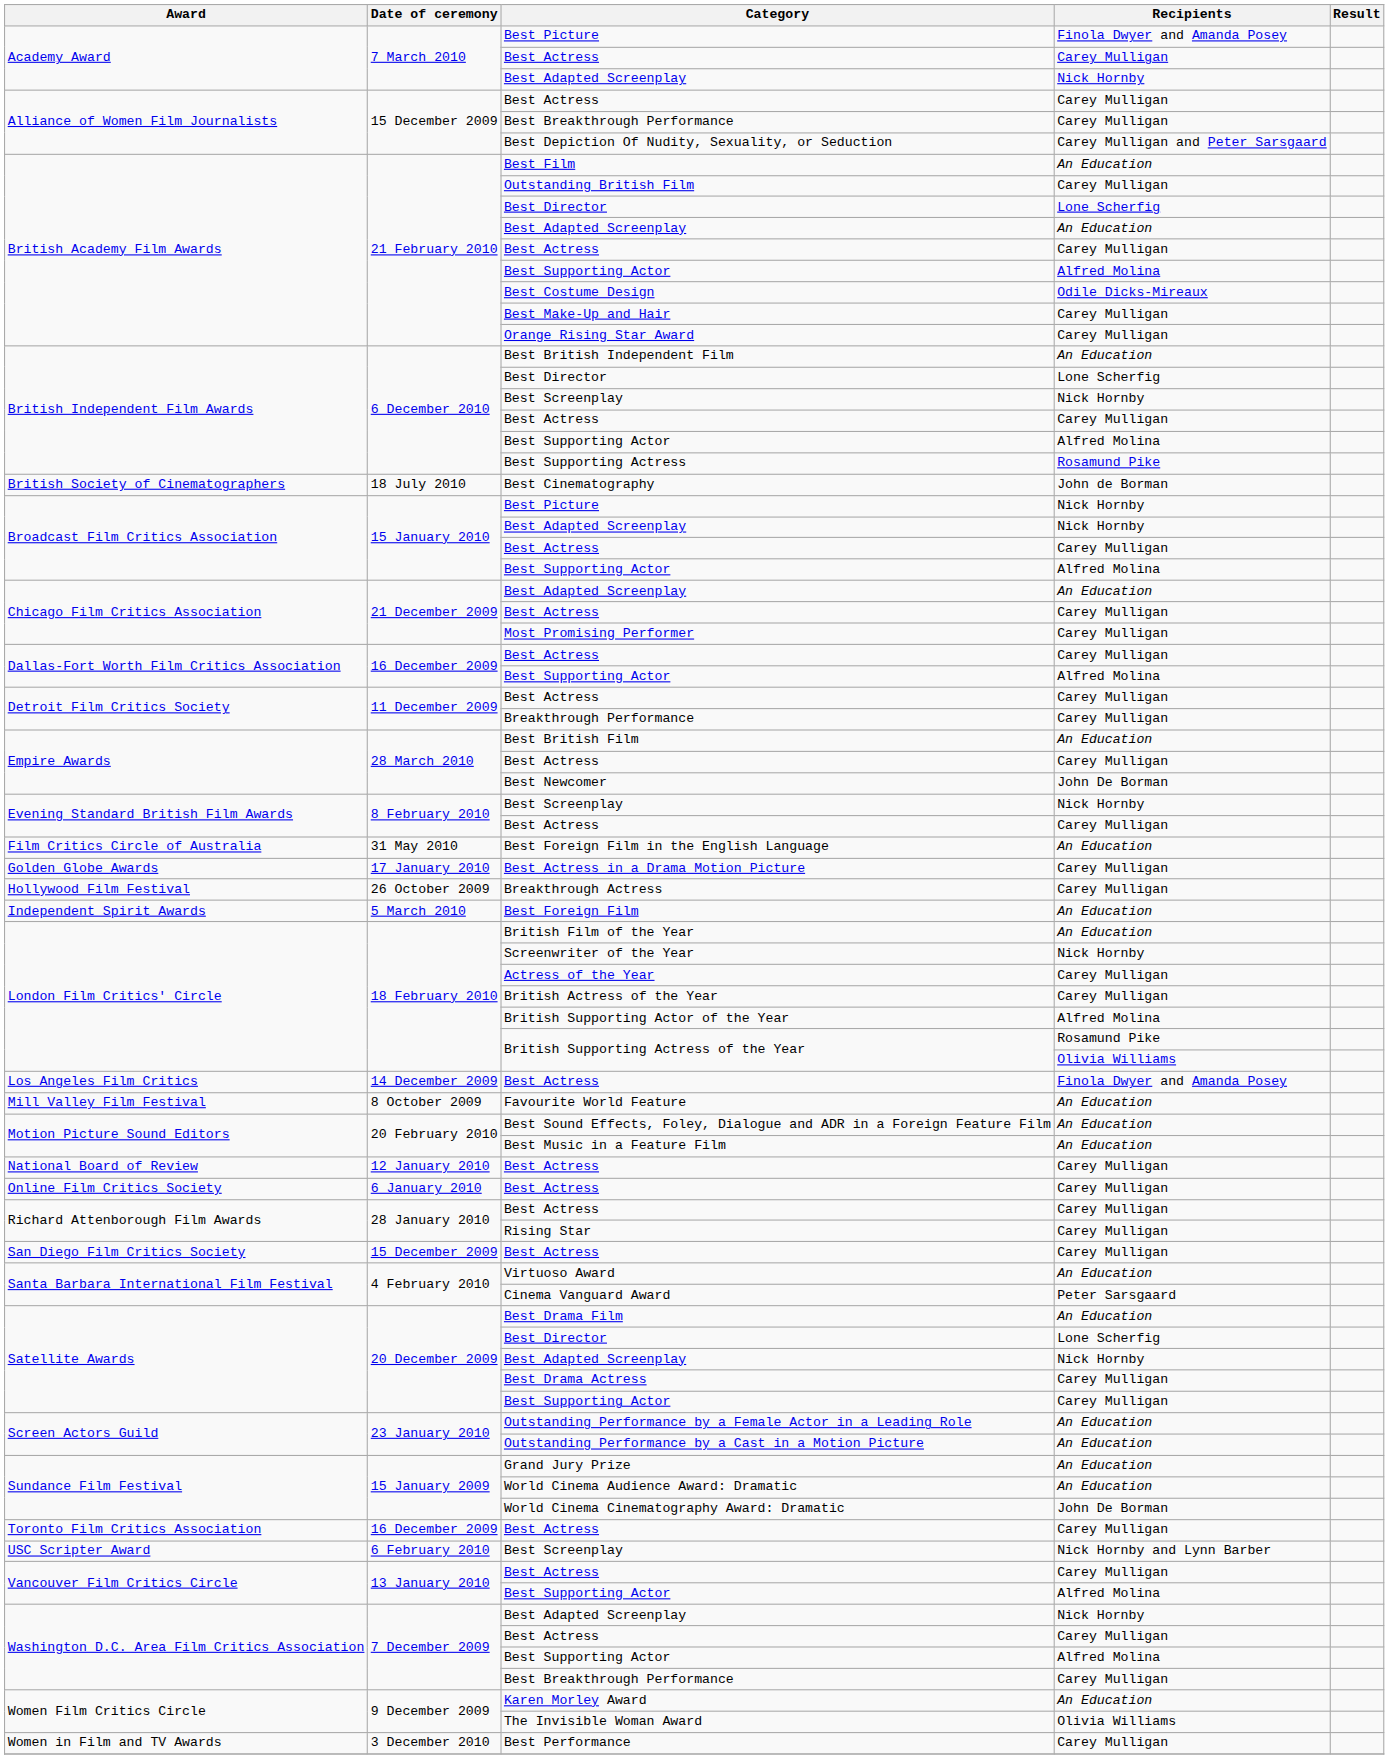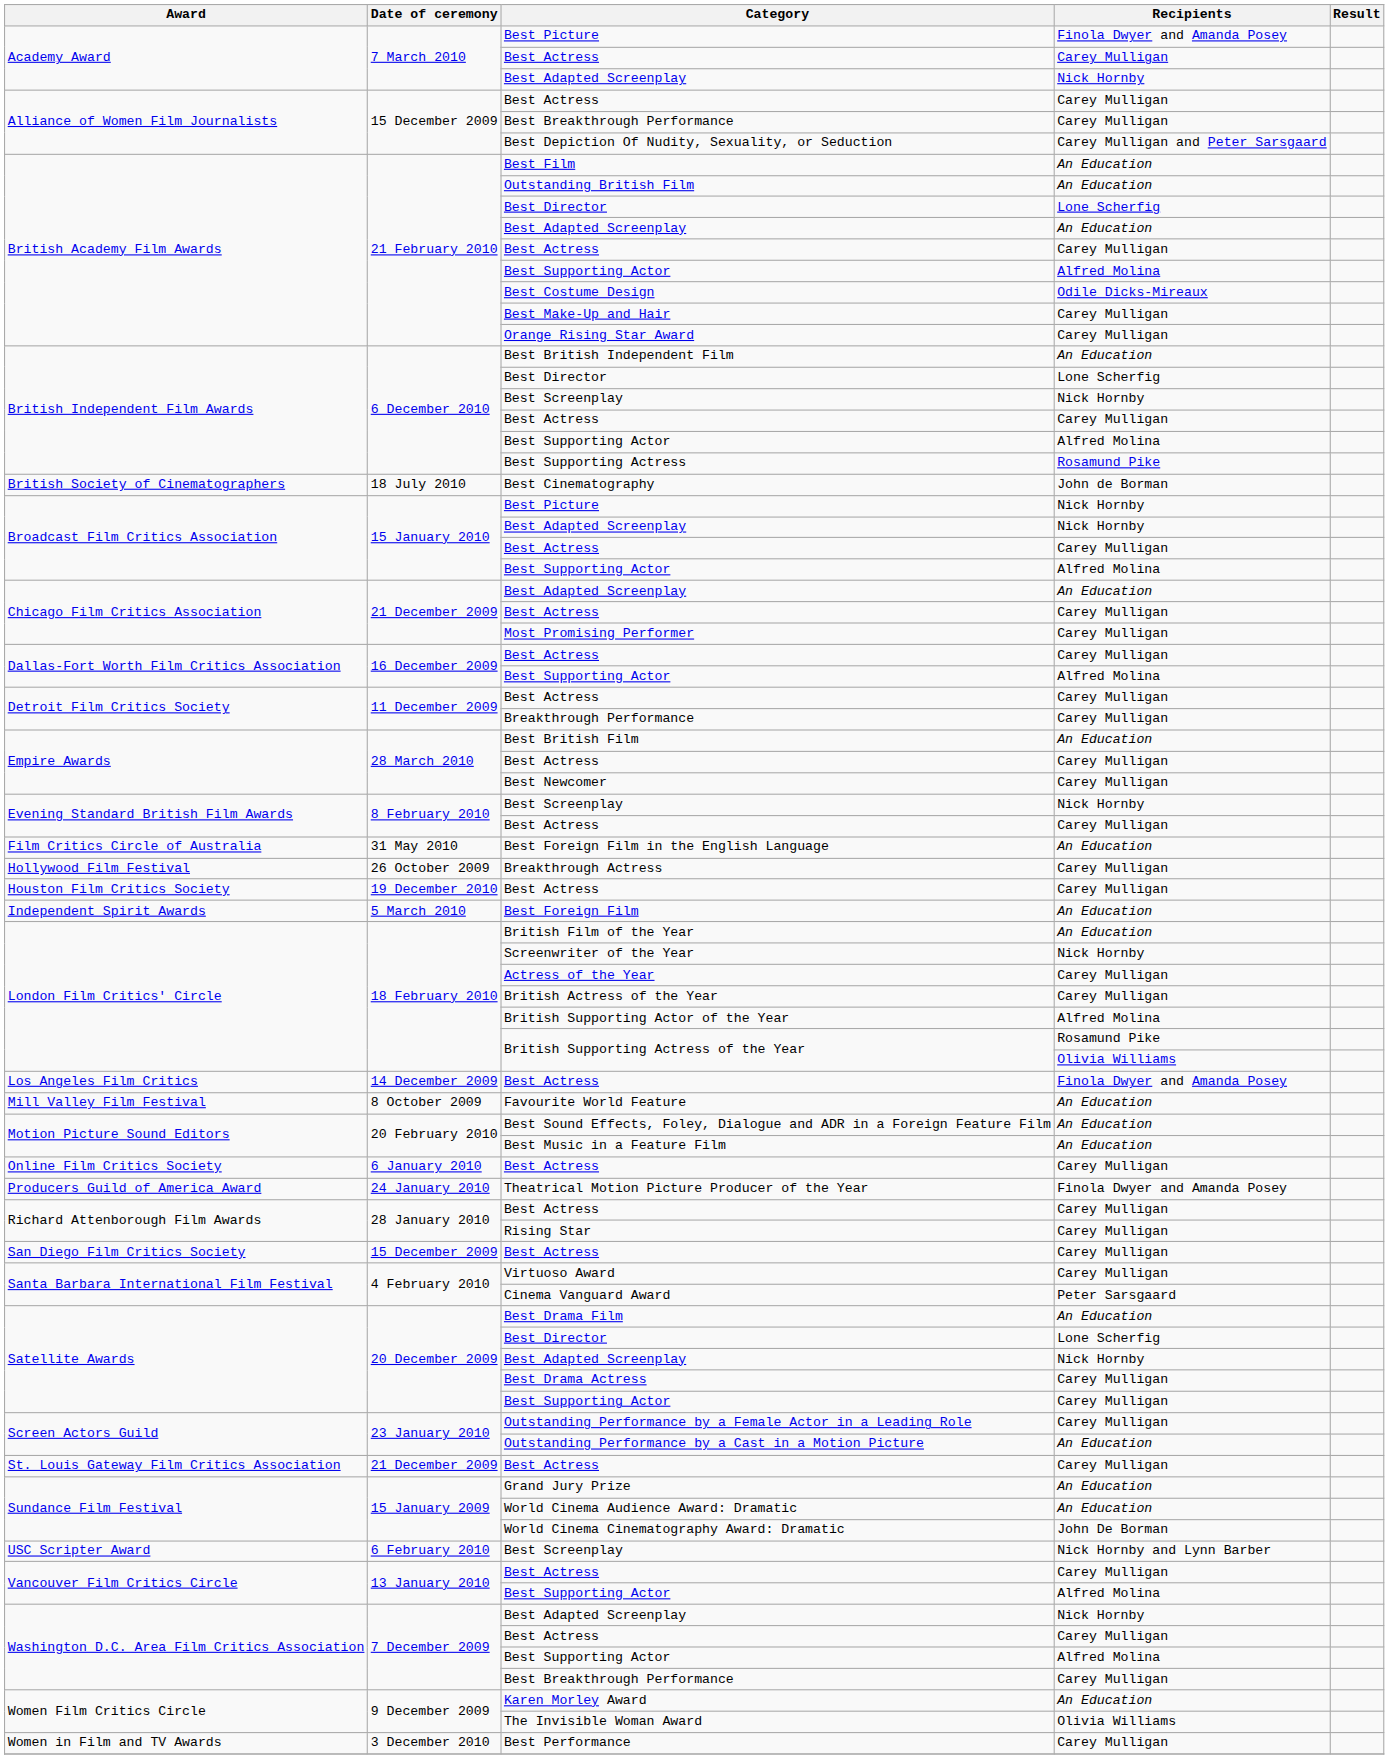 <table class="wikitable sortable" style="font-size: 95%;">
 <tr>
 <th>Award</th>
 <th>Date of ceremony</th>
 <th>Category</th>
 <th>Recipients</th>
 <th>Result</th>
 </tr>
 <tr>
 <td rowspan="3"><a href='#'>Academy Award</a></td>
 <td rowspan="3"><a href='#'>7 March 2010</a></td>
 <td><a href='#'>Best Picture</a></td>
 <td><a href='#'>Finola Dwyer</a> and <a href='#'>Amanda Posey</a></td>
 <td></td>
 </tr>
 <tr>
 <td><a href='#'>Best Actress</a></td>
 <td><a href='#'>Carey Mulligan</a></td>
 <td></td>
 </tr>
 <tr>
 <td><a href='#'>Best Adapted Screenplay</a></td>
 <td><a href='#'>Nick Hornby</a></td>
 <td></td>
 </tr>
 <tr>
 <td rowspan="3"><a href='#'>Alliance of Women Film Journalists</a></td>
 <td rowspan="3">15 December 2009</td>
 <td>Best Actress</td>
 <td>Carey Mulligan</td>
 <td></td>
 </tr>
 <tr>
 <td>Best Breakthrough Performance</td>
 <td>Carey Mulligan</td>
 <td></td>
 </tr>
 <tr>
 <td>Best Depiction Of Nudity, Sexuality, or Seduction</td>
 <td>Carey Mulligan and <a href='#'>Peter Sarsgaard</a></td>
 <td></td>
 </tr>
 <tr>
 <td rowspan="9"><a href='#'>British Academy Film Awards</a></td>
 <td rowspan="9"><a href='#'>21 February 2010</a></td>
 <td><a href='#'>Best Film</a></td>
 <td><em>An Education</em></td>
 <td></td>
 </tr>
 <tr>
 <td><a href='#'>Outstanding British Film</a></td>
-<td>Carey Mulligan</td>
+<td><em>An Education</em></td>
 <td></td>
 </tr>
 <tr>
 <td><a href='#'>Best Director</a></td>
 <td><a href='#'>Lone Scherfig</a></td>
 <td></td>
 </tr>
 <tr>
 <td><a href='#'>Best Adapted Screenplay</a></td>
 <td><em>An Education</em></td>
 <td></td>
 </tr>
 <tr>
 <td><a href='#'>Best Actress</a></td>
 <td>Carey Mulligan</td>
 <td></td>
 </tr>
 <tr>
 <td><a href='#'>Best Supporting Actor</a></td>
 <td><a href='#'>Alfred Molina</a></td>
 <td></td>
 </tr>
 <tr>
 <td><a href='#'>Best Costume Design</a></td>
 <td><a href='#'>Odile Dicks-Mireaux</a></td>
 <td></td>
 </tr>
 <tr>
 <td><a href='#'>Best Make-Up and Hair</a></td>
 <td>Carey Mulligan</td>
 <td></td>
 </tr>
 <tr>
 <td><a href='#'>Orange Rising Star Award</a></td>
 <td>Carey Mulligan</td>
 <td></td>
 </tr>
 <tr>
 <td rowspan="6"><a href='#'>British Independent Film Awards</a></td>
 <td rowspan="6"><a href='#'>6 December 2010</a></td>
 <td>Best British Independent Film</td>
 <td><em>An Education</em></td>
 <td></td>
 </tr>
 <tr>
 <td>Best Director</td>
 <td>Lone Scherfig</td>
 <td></td>
 </tr>
 <tr>
 <td>Best Screenplay</td>
 <td>Nick Hornby</td>
 <td></td>
 </tr>
 <tr>
 <td>Best Actress</td>
 <td>Carey Mulligan</td>
 <td></td>
 </tr>
 <tr>
 <td>Best Supporting Actor</td>
 <td>Alfred Molina</td>
 <td></td>
 </tr>
 <tr>
 <td>Best Supporting Actress</td>
 <td><a href='#'>Rosamund Pike</a></td>
 <td></td>
 </tr>
 <tr>
 <td><a href='#'>British Society of Cinematographers</a></td>
 <td>18 July 2010</td>
 <td>Best Cinematography</td>
 <td>John de Borman</td>
 <td></td>
 </tr>
 <tr>
 <td rowspan="4"><a href='#'>Broadcast Film Critics Association</a></td>
 <td rowspan="4"><a href='#'>15 January 2010</a></td>
 <td><a href='#'>Best Picture</a></td>
 <td>Nick Hornby</td>
 <td></td>
 </tr>
 <tr>
 <td><a href='#'>Best Adapted Screenplay</a></td>
 <td>Nick Hornby</td>
 <td></td>
 </tr>
 <tr>
 <td><a href='#'>Best Actress</a></td>
 <td>Carey Mulligan</td>
 <td></td>
 </tr>
 <tr>
 <td><a href='#'>Best Supporting Actor</a></td>
 <td>Alfred Molina</td>
 <td></td>
 </tr>
 <tr>
 <td rowspan="3"><a href='#'>Chicago Film Critics Association</a></td>
 <td rowspan="3"><a href='#'>21 December 2009</a></td>
 <td><a href='#'>Best Adapted Screenplay</a></td>
 <td><em>An Education</em></td>
 <td></td>
 </tr>
 <tr>
 <td><a href='#'>Best Actress</a></td>
 <td>Carey Mulligan</td>
 <td></td>
 </tr>
 <tr>
 <td><a href='#'>Most Promising Performer</a></td>
 <td>Carey Mulligan</td>
 <td></td>
 </tr>
 <tr>
 <td rowspan="2"><a href='#'>Dallas-Fort Worth Film Critics Association</a></td>
 <td rowspan="2"><a href='#'>16 December 2009</a></td>
 <td><a href='#'>Best Actress</a></td>
 <td>Carey Mulligan</td>
 <td></td>
 </tr>
 <tr>
 <td><a href='#'>Best Supporting Actor</a></td>
 <td>Alfred Molina</td>
 <td></td>
 </tr>
 <tr>
 <td rowspan="2"><a href='#'>Detroit Film Critics Society</a></td>
 <td rowspan="2"><a href='#'>11 December 2009</a></td>
 <td>Best Actress</td>
 <td>Carey Mulligan</td>
 <td></td>
 </tr>
 <tr>
 <td>Breakthrough Performance</td>
 <td>Carey Mulligan</td>
 <td></td>
 </tr>
 <tr>
 <td rowspan="3"><a href='#'>Empire Awards</a></td>
 <td rowspan="3"><a href='#'>28 March 2010</a></td>
 <td>Best British Film</td>
 <td><em>An Education</em></td>
 <td></td>
 </tr>
 <tr>
 <td>Best Actress</td>
 <td>Carey Mulligan</td>
 <td></td>
 </tr>
 <tr>
 <td>Best Newcomer</td>
-<td>John De Borman</td>
+<td>Carey Mulligan</td>
 <td></td>
 </tr>
 <tr>
 <td rowspan="2"><a href='#'>Evening Standard British Film Awards</a></td>
 <td rowspan="2"><a href='#'>8 February 2010</a></td>
 <td>Best Screenplay</td>
 <td>Nick Hornby</td>
 <td></td>
 </tr>
 <tr>
 <td>Best Actress</td>
 <td>Carey Mulligan</td>
 <td></td>
 </tr>
 <tr>
 <td><a href='#'>Film Critics Circle of Australia</a></td>
 <td>31 May 2010</td>
 <td>Best Foreign Film in the English Language</td>
 <td><em>An Education</em></td>
 <td></td>
 </tr>
 <tr>
-<td><a href='#'>Golden Globe Awards</a></td>
-<td><a href='#'>17 January 2010</a></td>
-<td><a href='#'>Best Actress in a Drama Motion Picture</a></td>
+<td><a href='#'>Hollywood Film Festival</a></td>
+<td>26 October 2009</td>
+<td>Breakthrough Actress</td>
 <td>Carey Mulligan</td>
 <td></td>
 </tr>
 <tr>
-<td><a href='#'>Hollywood Film Festival</a></td>
-<td>26 October 2009</td>
-<td>Breakthrough Actress</td>
+<td><a href='#'>Houston Film Critics Society</a></td>
+<td><a href='#'>19 December 2010</a></td>
+<td>Best Actress</td>
 <td>Carey Mulligan</td>
 <td></td>
 </tr>
 <tr>
 <td><a href='#'>Independent Spirit Awards</a></td>
 <td><a href='#'>5 March 2010</a></td>
 <td><a href='#'>Best Foreign Film</a></td>
 <td><em>An Education</em></td>
 <td></td>
 </tr>
 <tr>
 <td rowspan="7"><a href='#'>London Film Critics' Circle</a></td>
 <td rowspan="7"><a href='#'>18 February 2010</a></td>
 <td>British Film of the Year</td>
 <td><em>An Education</em></td>
 <td></td>
 </tr>
 <tr>
 <td>Screenwriter of the Year</td>
 <td>Nick Hornby</td>
 <td></td>
 </tr>
 <tr>
 <td><a href='#'>Actress of the Year</a></td>
 <td>Carey Mulligan</td>
 <td></td>
 </tr>
 <tr>
 <td>British Actress of the Year</td>
 <td>Carey Mulligan</td>
 <td></td>
 </tr>
 <tr>
 <td>British Supporting Actor of the Year</td>
 <td>Alfred Molina</td>
 <td></td>
 </tr>
 <tr>
 <td rowspan="2">British Supporting Actress of the Year</td>
 <td>Rosamund Pike</td>
 <td></td>
 </tr>
 <tr>
 <td><a href='#'>Olivia Williams</a></td>
 <td></td>
 </tr>
 <tr>
 <td><a href='#'>Los Angeles Film Critics</a></td>
 <td><a href='#'>14 December 2009</a></td>
 <td><a href='#'>Best Actress</a></td>
 <td><a href='#'>Finola Dwyer</a> and <a href='#'>Amanda Posey</a></td>
 <td></td>
 </tr>
 <tr>
 <td><a href='#'>Mill Valley Film Festival</a></td>
 <td>8 October 2009</td>
 <td>Favourite World Feature</td>
 <td><em>An Education</em></td>
 <td></td>
 </tr>
 <tr>
 <td rowspan="2"><a href='#'>Motion Picture Sound Editors</a></td>
 <td rowspan="2">20 February 2010</td>
 <td>Best Sound Effects, Foley, Dialogue and ADR in a Foreign Feature Film</td>
 <td><em>An Education</em></td>
 <td></td>
 </tr>
 <tr>
 <td>Best Music in a Feature Film</td>
 <td><em>An Education</em></td>
 <td></td>
 </tr>
 <tr>
-<td><a href='#'>National Board of Review</a></td>
-<td><a href='#'>12 January 2010</a></td>
+<td><a href='#'>Online Film Critics Society</a></td>
+<td><a href='#'>6 January 2010</a></td>
 <td><a href='#'>Best Actress</a></td>
 <td>Carey Mulligan</td>
 <td></td>
 </tr>
 <tr>
-<td><a href='#'>Online Film Critics Society</a></td>
-<td><a href='#'>6 January 2010</a></td>
-<td><a href='#'>Best Actress</a></td>
-<td>Carey Mulligan</td>
+<td><a href='#'>Producers Guild of America Award</a></td>
+<td><a href='#'>24 January 2010</a></td>
+<td>Theatrical Motion Picture Producer of the Year</td>
+<td>Finola Dwyer and Amanda Posey</td>
 <td></td>
 </tr>
 <tr>
 <td rowspan="2">Richard Attenborough Film Awards</td>
 <td rowspan="2">28 January 2010</td>
 <td>Best Actress</td>
 <td>Carey Mulligan</td>
 <td></td>
 </tr>
 <tr>
 <td>Rising Star</td>
 <td>Carey Mulligan</td>
 <td></td>
 </tr>
 <tr>
 <td><a href='#'>San Diego Film Critics Society</a></td>
 <td><a href='#'>15 December 2009</a></td>
 <td><a href='#'>Best Actress</a></td>
 <td>Carey Mulligan</td>
 <td></td>
 </tr>
 <tr>
 <td rowspan="2"><a href='#'>Santa Barbara International Film Festival</a></td>
 <td rowspan="2">4 February 2010</td>
 <td>Virtuoso Award</td>
-<td><em>An Education</em></td>
+<td>Carey Mulligan</td>
 <td></td>
 </tr>
 <tr>
 <td>Cinema Vanguard Award</td>
 <td>Peter Sarsgaard</td>
 <td></td>
 </tr>
 <tr>
 <td rowspan="5"><a href='#'>Satellite Awards</a></td>
 <td rowspan="5"><a href='#'>20 December 2009</a></td>
 <td><a href='#'>Best Drama Film</a></td>
 <td><em>An Education</em></td>
 <td></td>
 </tr>
 <tr>
 <td><a href='#'>Best Director</a></td>
 <td>Lone Scherfig</td>
 <td></td>
 </tr>
 <tr>
 <td><a href='#'>Best Adapted Screenplay</a></td>
 <td>Nick Hornby</td>
 <td></td>
 </tr>
 <tr>
 <td><a href='#'>Best Drama Actress</a></td>
 <td>Carey Mulligan</td>
 <td></td>
 </tr>
 <tr>
 <td><a href='#'>Best Supporting Actor</a></td>
 <td>Carey Mulligan</td>
 <td></td>
 </tr>
 <tr>
 <td rowspan="2"><a href='#'>Screen Actors Guild</a></td>
 <td rowspan="2"><a href='#'>23 January 2010</a></td>
 <td><a href='#'>Outstanding Performance by a Female Actor in a Leading Role</a></td>
-<td><em>An Education</em></td>
+<td>Carey Mulligan</td>
 <td></td>
 </tr>
 <tr>
 <td><a href='#'>Outstanding Performance by a Cast in a Motion Picture</a></td>
 <td><em>An Education</em></td>
+<td></td>
+</tr>
+<tr>
+<td><a href='#'>St. Louis Gateway Film Critics Association</a></td>
+<td><a href='#'>21 December 2009</a></td>
+<td><a href='#'>Best Actress</a></td>
+<td>Carey Mulligan</td>
 <td></td>
 </tr>
 <tr>
 <td rowspan="3"><a href='#'>Sundance Film Festival</a></td>
 <td rowspan="3"><a href='#'>15 January 2009</a></td>
 <td>Grand Jury Prize</td>
 <td><em>An Education</em></td>
 <td></td>
 </tr>
 <tr>
 <td>World Cinema Audience Award: Dramatic</td>
 <td><em>An Education</em></td>
 <td></td>
 </tr>
 <tr>
 <td>World Cinema Cinematography Award: Dramatic</td>
 <td>John De Borman</td>
-<td></td>
-</tr>
-<tr>
-<td><a href='#'>Toronto Film Critics Association</a></td>
-<td><a href='#'>16 December 2009</a></td>
-<td><a href='#'>Best Actress</a></td>
-<td>Carey Mulligan</td>
 <td></td>
 </tr>
 <tr>
 <td><a href='#'>USC Scripter Award</a></td>
 <td><a href='#'>6 February 2010</a></td>
 <td>Best Screenplay</td>
 <td>Nick Hornby and Lynn Barber</td>
 <td></td>
 </tr>
 <tr>
 <td rowspan="2"><a href='#'>Vancouver Film Critics Circle</a></td>
 <td rowspan="2"><a href='#'>13 January 2010</a></td>
 <td><a href='#'>Best Actress</a></td>
 <td>Carey Mulligan</td>
 <td></td>
 </tr>
 <tr>
 <td><a href='#'>Best Supporting Actor</a></td>
 <td>Alfred Molina</td>
 <td></td>
 </tr>
 <tr>
 <td rowspan="4"><a href='#'>Washington D.C. Area Film Critics Association</a></td>
 <td rowspan="4"><a href='#'>7 December 2009</a></td>
 <td>Best Adapted Screenplay</td>
 <td>Nick Hornby</td>
 <td></td>
 </tr>
 <tr>
 <td>Best Actress</td>
 <td>Carey Mulligan</td>
 <td></td>
 </tr>
 <tr>
 <td>Best Supporting Actor</td>
 <td>Alfred Molina</td>
 <td></td>
 </tr>
 <tr>
 <td>Best Breakthrough Performance</td>
 <td>Carey Mulligan</td>
 <td></td>
 </tr>
 <tr>
 <td rowspan="2">Women Film Critics Circle</td>
 <td rowspan="2">9 December 2009</td>
 <td><a href='#'>Karen Morley</a> Award</td>
 <td><em>An Education</em></td>
 <td></td>
 </tr>
 <tr>
 <td>The Invisible Woman Award</td>
 <td>Olivia Williams</td>
 <td></td>
 </tr>
 <tr>
 <td>Women in Film and TV Awards</td>
 <td>3 December 2010</td>
 <td>Best Performance</td>
 <td>Carey Mulligan</td>
 <td></td>
 </tr>
 <tr>
 </tr>
 </table>
